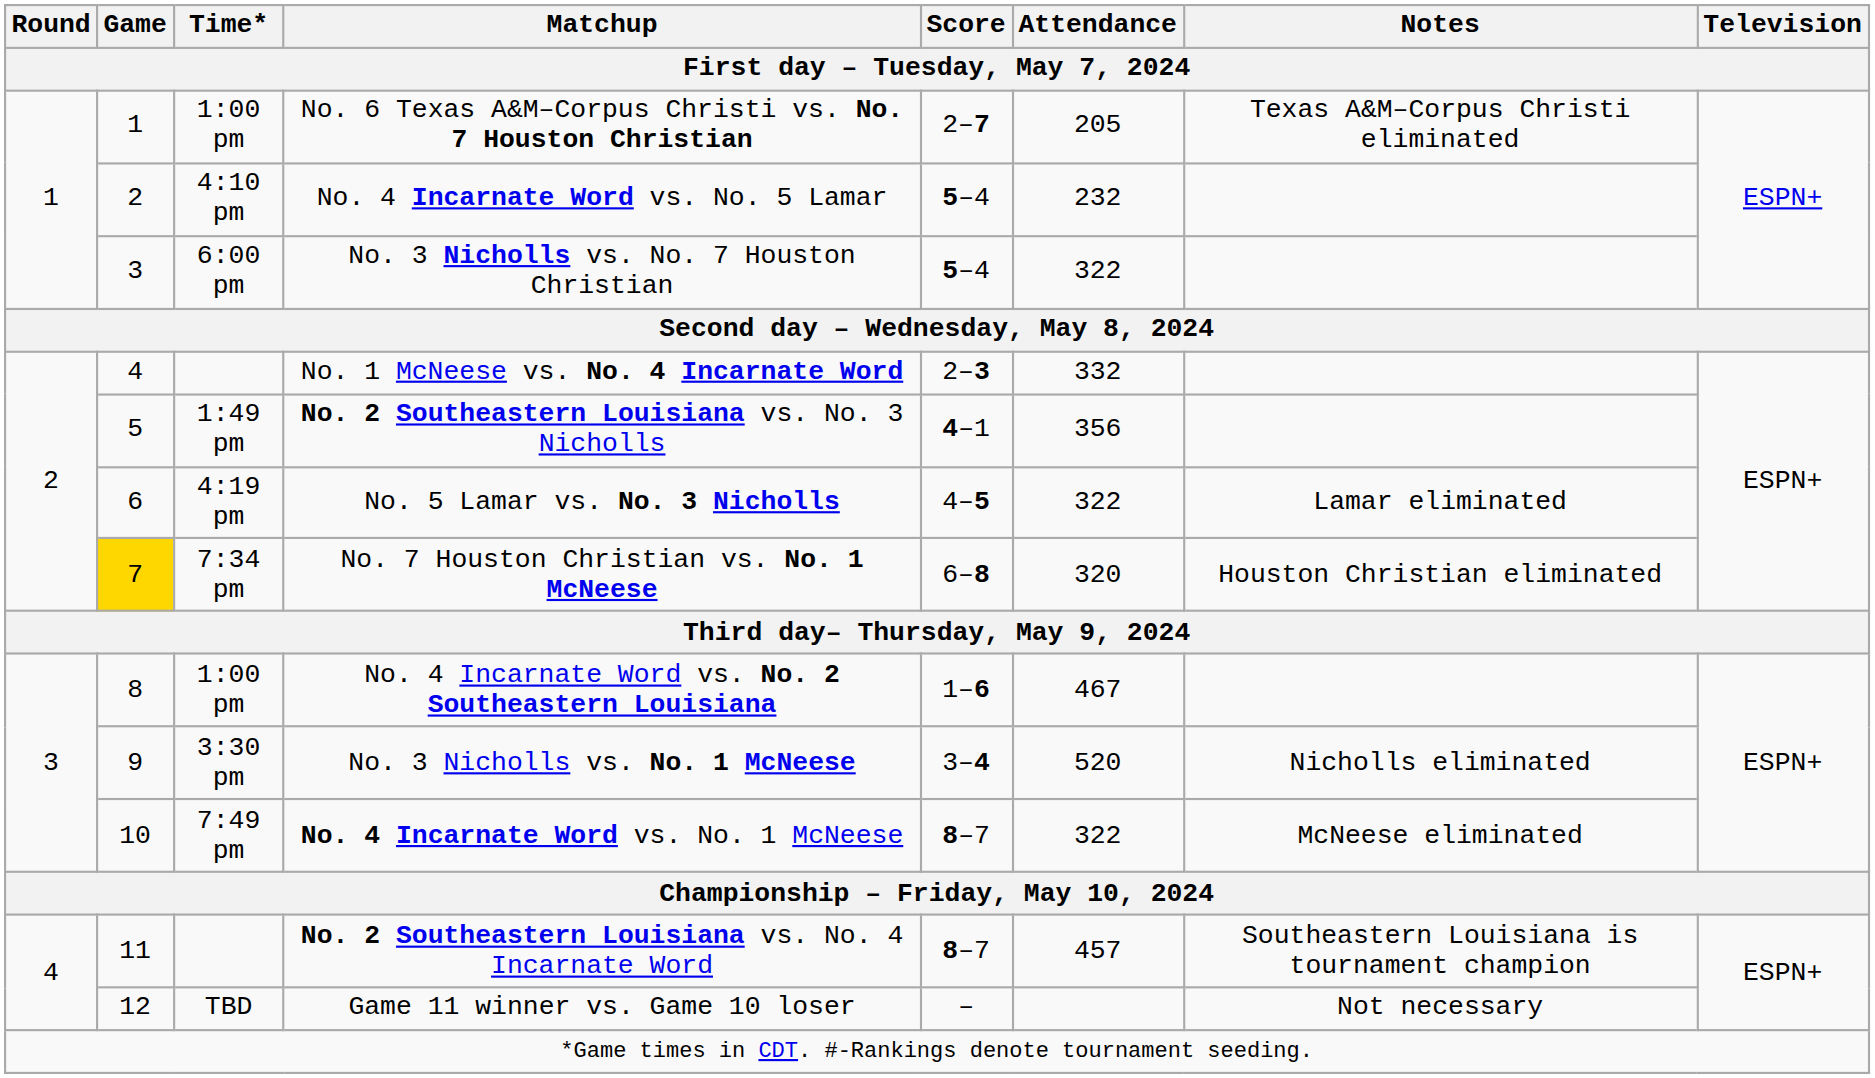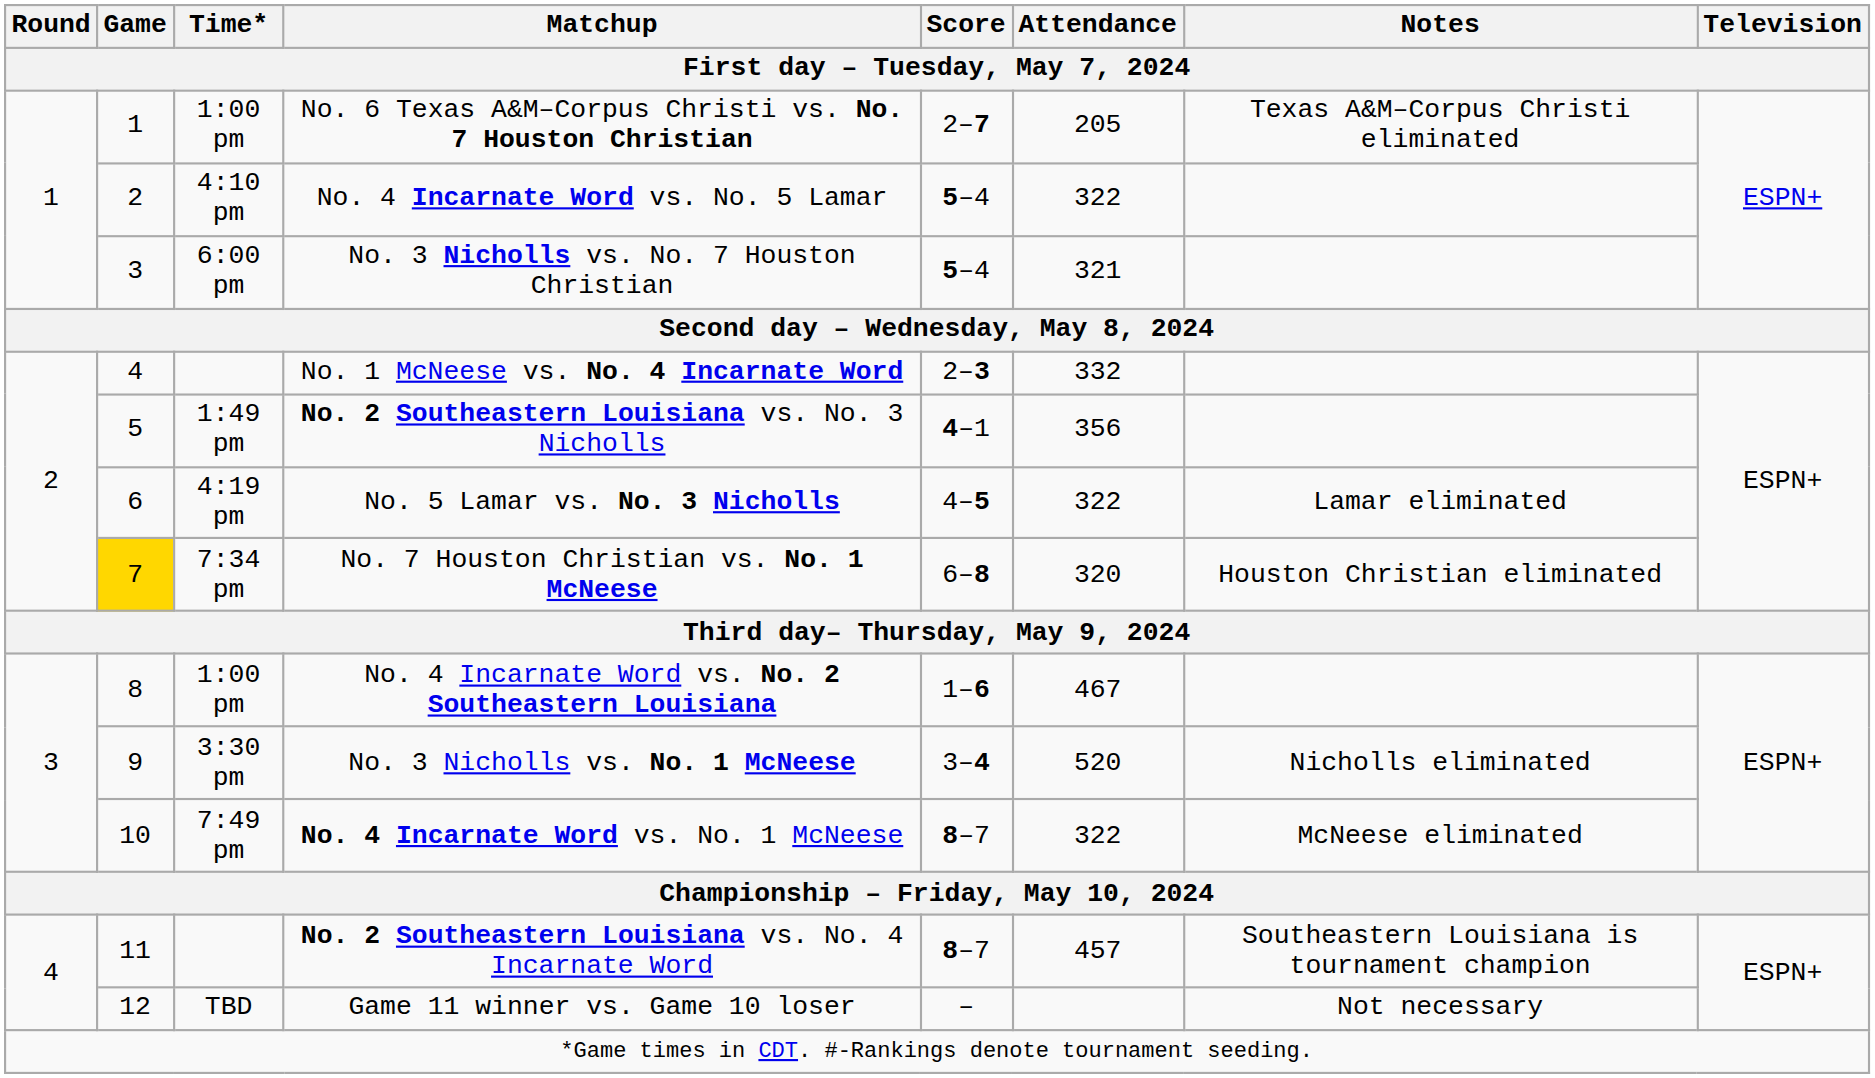 <table class="wikitable" style="font-size: 95%;text-align:center">
 <tr align="center">
 <th>Round</th>
 <th>Game</th>
 <th>Time*</th>
 <th>Matchup</th>
 <th>Score</th>
 <th>Attendance</th>
 <th>Notes</th>
 <th>Television</th>
 </tr>
 <tr>
 <th colspan="8">First day – Tuesday, May 7, 2024</th>
 </tr>
 <tr>
 <td rowspan="3">1</td>
 <td>1</td>
 <td>1:00 pm</td>
 <td>No. 6 Texas A&M–Corpus Christi vs. <strong>No. 7 Houston Christian</strong></td>
 <td>2–<strong>7</strong></td>
 <td>205</td>
 <td>Texas A&M–Corpus Christi eliminated</td>
 <td rowspan="3"><a href='#'>ESPN+</a></td>
 </tr>
 <tr>
 <td>2</td>
 <td>4:10 pm</td>
 <td>No. 4 <strong><a href='#'>Incarnate Word</a></strong> vs. No. 5 Lamar</td>
 <td><strong>5</strong>–4</td>
-<td>232</td>
+<td>322</td>
 <td></td>
 </tr>
 <tr>
 <td>3</td>
 <td>6:00 pm</td>
 <td>No. 3 <strong><a href='#'>Nicholls</a></strong> vs. No. 7 Houston Christian</td>
 <td><strong>5</strong>–4</td>
-<td>322</td>
+<td>321</td>
 <td></td>
 </tr>
 <tr>
 <th colspan="8">Second day – Wednesday, May 8, 2024</th>
 </tr>
 <tr>
 <td rowspan="4">2</td>
 <td>4</td>
 <td></td>
 <td>No. 1 <a href='#'>McNeese</a> vs. <strong>No. 4 <a href='#'>Incarnate Word</a></strong></td>
 <td>2–<strong>3</strong></td>
 <td>332</td>
 <td></td>
 <td rowspan="4">ESPN+</td>
 </tr>
 <tr>
 <td>5</td>
 <td>1:49 pm</td>
 <td><strong>No. 2 <a href='#'>Southeastern Louisiana</a></strong> vs. No. 3 <a href='#'>Nicholls</a></td>
 <td><strong>4</strong>–1</td>
 <td>356</td>
 <td></td>
 </tr>
 <tr>
 <td>6</td>
 <td>4:19 pm</td>
 <td>No. 5 Lamar vs. <strong>No. 3 <a href='#'>Nicholls</a></strong></td>
 <td>4–<strong>5</strong></td>
 <td>322</td>
 <td>Lamar eliminated</td>
 </tr>
 <tr>
 <td style="background: gold;">7</td>
 <td>7:34 pm</td>
 <td>No. 7 Houston Christian vs. <strong>No. 1 <a href='#'>McNeese</a></strong></td>
 <td>6–<strong>8</strong></td>
 <td>320</td>
 <td>Houston Christian eliminated</td>
 </tr>
 <tr>
 <th colspan="8">Third day– Thursday, May 9, 2024</th>
 </tr>
 <tr>
 <td rowspan="3">3</td>
 <td>8</td>
 <td>1:00 pm</td>
 <td>No. 4 <a href='#'>Incarnate Word</a> vs. <strong>No. 2 <a href='#'>Southeastern Louisiana</a></strong></td>
 <td>1–<strong>6</strong></td>
 <td>467</td>
 <td></td>
 <td rowspan="3">ESPN+</td>
 </tr>
 <tr>
 <td>9</td>
 <td>3:30 pm</td>
 <td>No. 3 <a href='#'>Nicholls</a> vs. <strong>No. 1 <a href='#'>McNeese</a></strong></td>
 <td>3–<strong>4</strong></td>
 <td>520</td>
 <td>Nicholls eliminated</td>
 </tr>
 <tr>
 <td>10</td>
 <td>7:49 pm</td>
 <td><strong>No. 4 <a href='#'>Incarnate Word</a></strong> vs. No. 1 <a href='#'>McNeese</a></td>
 <td><strong>8</strong>–7</td>
 <td>322</td>
 <td>McNeese eliminated</td>
 </tr>
 <tr>
 <th colspan="8">Championship – Friday, May 10, 2024</th>
 </tr>
 <tr>
 <td rowspan="2">4</td>
 <td>11</td>
 <td></td>
 <td><strong>No. 2 <a href='#'>Southeastern Louisiana</a></strong> vs. No. 4 <a href='#'>Incarnate Word</a></td>
 <td><strong>8</strong>–7</td>
 <td>457</td>
 <td>Southeastern Louisiana is tournament champion</td>
 <td rowspan="2">ESPN+</td>
 </tr>
 <tr>
 <td>12</td>
 <td>TBD</td>
 <td>Game 11 winner vs. Game 10 loser</td>
 <td>–</td>
 <td></td>
 <td>Not necessary</td>
 </tr>
 <tr>
 <td colspan="8"><small>*Game times in <a href='#'>CDT</a>. #-Rankings denote tournament seeding.</small></td>
 </tr>
 </table>
